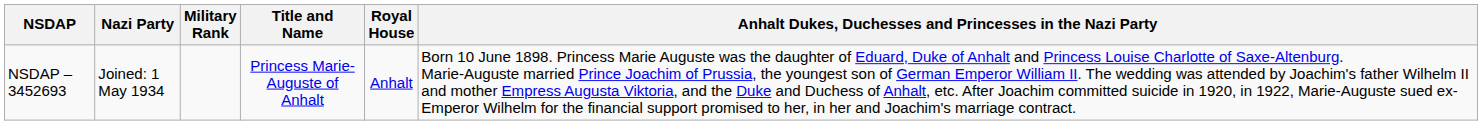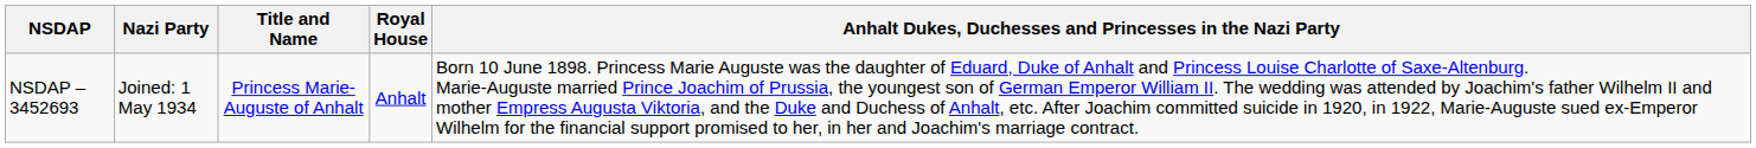 <table class="wikitable">
 <tr>
 <th>NSDAP</th>
 <th>Nazi Party</th>
-<th>Military<br>Rank</th>
 <th>Title and<br>Name</th>
 <th>Royal<br>House</th>
 <th>Anhalt Dukes, Duchesses and Princesses in the Nazi Party</th>
 </tr>
 <tr>
 <td>NSDAP – 3452693</td>
 <td>Joined: 1 May 1934</td>
-<td></td>
 <td align="center"><a href='#'>Princess Marie-Auguste of Anhalt</a></td>
 <td align="center"><a href='#'>Anhalt</a></td>
 <td>Born 10 June 1898. Princess Marie Auguste was the daughter of <a href='#'>Eduard, Duke of Anhalt</a> and <a href='#'>Princess Louise Charlotte of Saxe-Altenburg</a>.<br>Marie-Auguste married <a href='#'>Prince Joachim of Prussia</a>, the youngest son of <a href='#'>German Emperor William II</a>. The wedding was attended by Joachim's father Wilhelm II and mother <a href='#'>Empress Augusta Viktoria</a>, and the <a href='#'>Duke</a> and Duchess of <a href='#'>Anhalt</a>, etc. After Joachim committed suicide in 1920, in 1922, Marie-Auguste sued ex-Emperor Wilhelm for the financial support promised to her, in her and Joachim's marriage contract.</td>
 </tr>
 </table>
